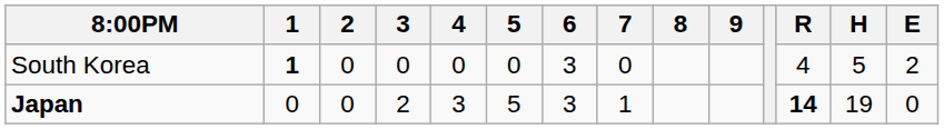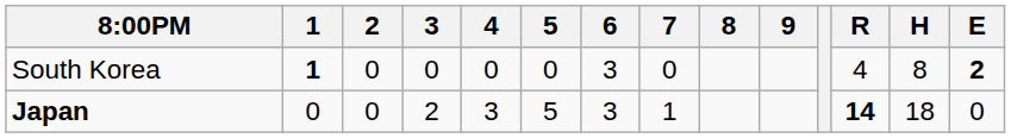 <table border=1 cellspacing=0 width=600 style="margin-left:3em;" class="wikitable">
 <tr style="text-align:center; background-color:#e6e6e6;">
 <th align=left width=28%>8:00PM</th>
 <th width=6%>1</th>
 <th width=6%>2</th>
 <th width=6%>3</th>
 <th width=6%>4</th>
 <th width=6%>5</th>
 <th width=6%>6</th>
 <th width=6%>7</th>
 <th width=6%>8</th>
 <th width=6%>9</th>
 <th rowspan="3" width=0.5%></th>
 <th width=6%>R</th>
 <th width=6%>H</th>
 <th width=6%>E</th>
 </tr>
 <tr style="text-align:center;">
 <td align=left> South Korea</td>
 <td><strong>1</strong></td>
 <td>0</td>
 <td>0</td>
 <td>0</td>
 <td>0</td>
 <td>3</td>
 <td>0</td>
 <td></td>
 <td></td>
 <td>4</td>
-<td>5</td>
-<td>2</td>
+<td>8</td>
+<td><strong>2</strong></td>
 </tr>
 <tr style="text-align:center;">
 <td align=left> <strong>Japan</strong></td>
 <td>0</td>
 <td>0</td>
 <td>2</td>
 <td>3</td>
 <td>5</td>
 <td>3</td>
 <td>1</td>
 <td></td>
 <td></td>
 <td><strong>14</strong></td>
-<td>19</td>
+<td>18</td>
 <td>0</td>
 </tr>
 </table>
